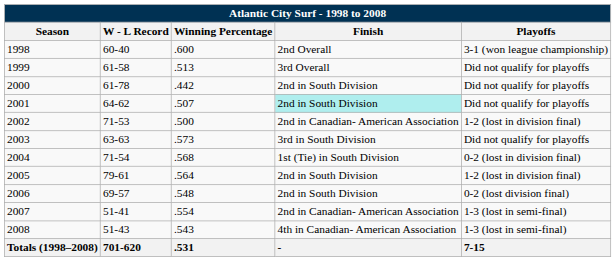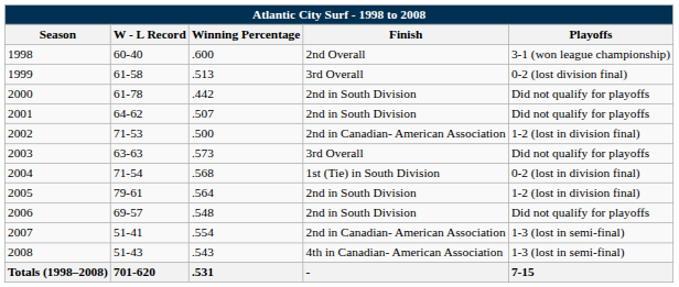 <table class="wikitable">
 <tr>
 <th colspan="5"  style="background:#003153; color:white;">Atlantic City Surf - 1998 to 2008</th>
 </tr>
 <tr>
 <th>Season</th>
 <th>W - L Record</th>
 <th>Winning Percentage</th>
 <th>Finish</th>
 <th>Playoffs</th>
 </tr>
 <tr>
 <td>1998</td>
 <td>60-40</td>
 <td>.600</td>
 <td>2nd Overall</td>
 <td>3-1 (won league championship)</td>
 </tr>
 <tr>
 <td>1999</td>
 <td>61-58</td>
 <td>.513</td>
 <td>3rd Overall</td>
-<td>Did not qualify for playoffs</td>
+<td>0-2 (lost division final)</td>
 </tr>
 <tr>
 <td>2000</td>
 <td>61-78</td>
 <td>.442</td>
 <td>2nd in South Division</td>
 <td>Did not qualify for playoffs</td>
 </tr>
 <tr>
 <td>2001</td>
 <td>64-62</td>
 <td>.507</td>
-<td style="background: paleturquoise;">2nd in South Division</td>
+<td>2nd in South Division</td>
 <td>Did not qualify for playoffs</td>
 </tr>
 <tr>
 <td>2002</td>
 <td>71-53</td>
 <td>.500</td>
 <td>2nd in Canadian- American Association</td>
 <td>1-2 (lost in division final)</td>
 </tr>
 <tr>
 <td>2003</td>
 <td>63-63</td>
 <td>.573</td>
-<td>3rd in South Division</td>
+<td>3rd Overall</td>
 <td>Did not qualify for playoffs</td>
 </tr>
 <tr>
 <td>2004</td>
 <td>71-54</td>
 <td>.568</td>
 <td>1st (Tie) in South Division</td>
 <td>0-2 (lost in division final)</td>
 </tr>
 <tr>
 <td>2005</td>
 <td>79-61</td>
 <td>.564</td>
 <td>2nd in South Division</td>
 <td>1-2 (lost in division final)</td>
 </tr>
 <tr>
 <td>2006</td>
 <td>69-57</td>
 <td>.548</td>
 <td>2nd in South Division</td>
-<td>0-2 (lost division final)</td>
+<td>Did not qualify for playoffs</td>
 </tr>
 <tr>
 <td>2007</td>
 <td>51-41</td>
 <td>.554</td>
 <td>2nd in Canadian- American Association</td>
 <td>1-3 (lost in semi-final)</td>
 </tr>
 <tr>
 <td>2008</td>
 <td>51-43</td>
 <td>.543</td>
 <td>4th in Canadian- American Association</td>
 <td>1-3 (lost in semi-final)</td>
 </tr>
 <tr style="background:#f2f2f2; font-weight:bold">
 <td>Totals (1998–2008)</td>
 <td>701-620</td>
 <td>.531</td>
 <td>-</td>
 <td>7-15</td>
 </tr>
 </table>
